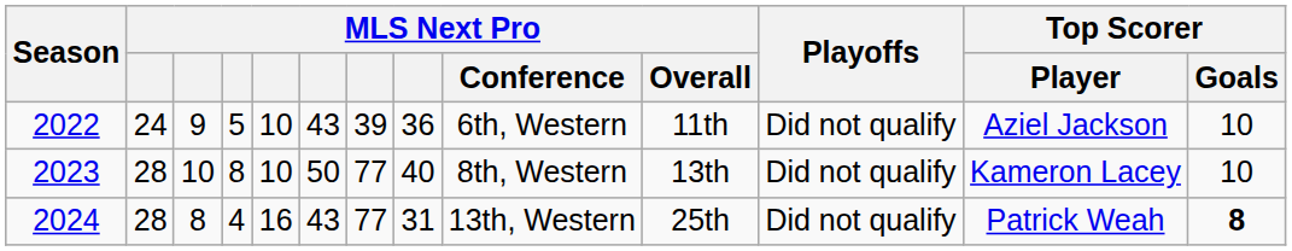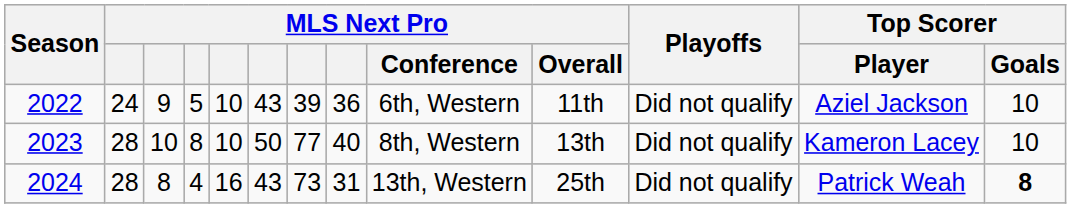 <table class="wikitable" style="text-align: center">
 <tr>
 <th scope="col" rowspan="2">Season</th>
 <th colspan=9 class="unsortable"><a href='#'>MLS Next Pro</a></th>
 <th scope="col" rowspan=2 class="unsortable"><strong>Playoffs</strong></th>
 <th scope="col" colspan=3 class="unsortable">Top Scorer</th>
 </tr>
 <tr>
 <th></th>
 <th></th>
 <th></th>
 <th></th>
 <th></th>
 <th></th>
 <th></th>
 <th>Conference</th>
 <th>Overall</th>
 <th class="unsortable">Player</th>
 <th class="unsortable">Goals</th>
 </tr>
 <tr>
 <td><a href='#'>2022</a></td>
 <td>24</td>
 <td>9</td>
 <td>5</td>
 <td>10</td>
 <td>43</td>
 <td>39</td>
 <td>36</td>
 <td>6th, Western</td>
 <td>11th</td>
 <td>Did not qualify</td>
 <td> <a href='#'>Aziel Jackson</a></td>
 <td>10</td>
 </tr>
 <tr>
 <td><a href='#'>2023</a></td>
 <td>28</td>
 <td>10</td>
 <td>8</td>
 <td>10</td>
 <td>50</td>
 <td>77</td>
 <td>40</td>
 <td>8th, Western</td>
 <td>13th</td>
 <td>Did not qualify</td>
 <td> <a href='#'>Kameron Lacey</a></td>
 <td>10</td>
 </tr>
 <tr>
 <td><a href='#'>2024</a></td>
 <td>28</td>
 <td>8</td>
 <td>4</td>
 <td>16</td>
 <td>43</td>
-<td>77</td>
+<td>73</td>
 <td>31</td>
 <td>13th, Western</td>
 <td>25th</td>
 <td>Did not qualify</td>
 <td> <a href='#'>Patrick Weah</a></td>
 <td><strong>8</strong></td>
 </tr>
 </table>
